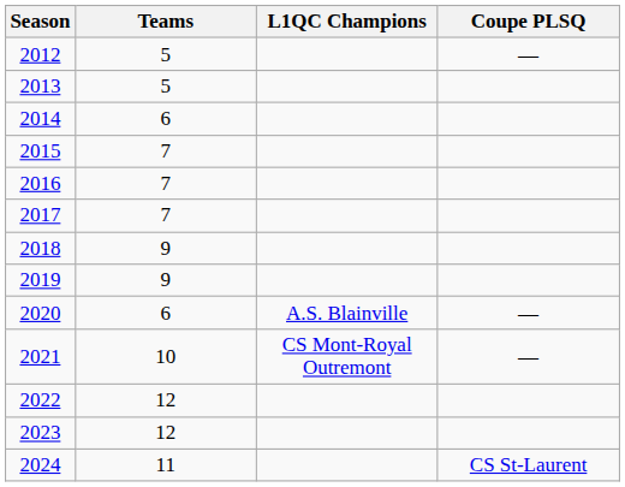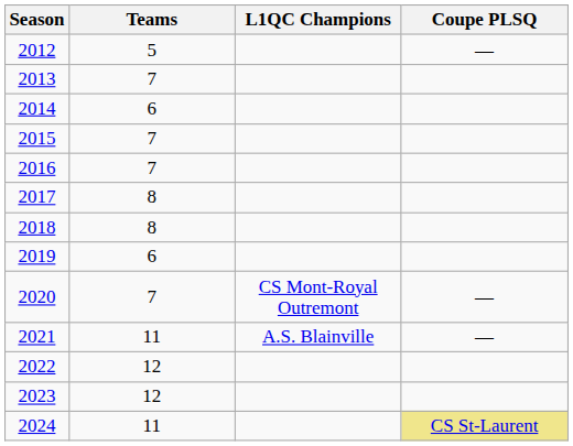 <table class="wikitable" style="text-align:center;">
 <tr>
 <th width="40">Season</th>
 <th style="width:135px;">Teams</th>
 <th style="width:135px;">L1QC Champions<br></th>
 <th style="width:135px;">Coupe PLSQ<br></th>
 </tr>
 <tr>
 <td><a href='#'>2012</a></td>
 <td>5</td>
 <td></td>
 <td style="text-align: center;">—</td>
 </tr>
 <tr>
 <td><a href='#'>2013</a></td>
-<td>5</td>
+<td>7</td>
 <td></td>
 <td></td>
 </tr>
 <tr>
 <td><a href='#'>2014</a></td>
 <td>6</td>
 <td></td>
 <td></td>
 </tr>
 <tr>
 <td><a href='#'>2015</a></td>
 <td>7</td>
 <td></td>
 <td></td>
 </tr>
 <tr>
 <td><a href='#'>2016</a></td>
 <td>7</td>
 <td></td>
 <td></td>
 </tr>
 <tr>
 <td><a href='#'>2017</a></td>
-<td>7</td>
+<td>8</td>
 <td></td>
 <td></td>
 </tr>
 <tr>
 <td><a href='#'>2018</a></td>
-<td>9</td>
+<td>8</td>
 <td></td>
 <td></td>
 </tr>
 <tr>
 <td><a href='#'>2019</a></td>
-<td>9</td>
+<td>6</td>
 <td></td>
 <td></td>
 </tr>
 <tr>
 <td><a href='#'>2020</a></td>
-<td>6</td>
-<td><a href='#'>A.S. Blainville</a></td>
+<td>7</td>
+<td><a href='#'>CS Mont-Royal Outremont</a></td>
 <td>—</td>
 </tr>
 <tr>
 <td><a href='#'>2021</a></td>
-<td>10</td>
-<td><a href='#'>CS Mont-Royal Outremont</a></td>
+<td>11</td>
+<td><a href='#'>A.S. Blainville</a></td>
 <td>—</td>
 </tr>
 <tr>
 <td><a href='#'>2022</a></td>
 <td>12</td>
 <td></td>
 <td></td>
 </tr>
 <tr>
 <td><a href='#'>2023</a></td>
 <td>12</td>
 <td></td>
 <td></td>
 </tr>
 <tr>
 <td><a href='#'>2024</a></td>
 <td>11</td>
 <td></td>
-<td><a href='#'>CS St-Laurent</a></td>
+<td style="background: khaki;"><a href='#'>CS St-Laurent</a></td>
 </tr>
 </table>
